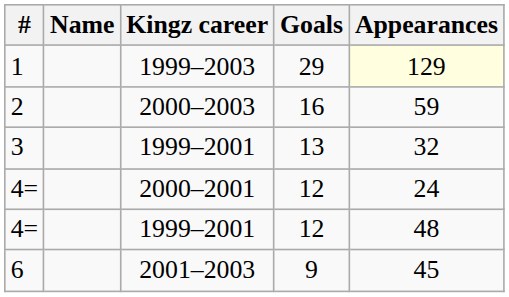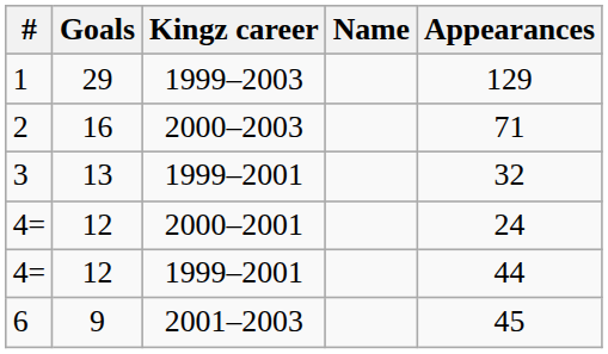 <table class="wikitable sortable" style="text-align: center;">
 <tr>
 <th>#</th>
+<th>Goals</th>
+<th>Kingz career</th>
 <th>Name</th>
-<th>Kingz career</th>
-<th>Goals</th>
 <th>Appearances</th>
 </tr>
 <tr>
 <td align="left">1</td>
+<td>29</td>
+<td>1999–2003</td>
 <td align="left"> </td>
-<td>1999–2003</td>
-<td>29</td>
-<td style="background: lightyellow;">129</td>
+<td>129</td>
 </tr>
 <tr>
 <td align="left">2</td>
+<td>16</td>
+<td>2000–2003</td>
 <td align="left"> </td>
-<td>2000–2003</td>
-<td>16</td>
-<td>59</td>
+<td>71</td>
 </tr>
 <tr>
 <td align="left">3</td>
+<td>13</td>
+<td>1999–2001</td>
 <td align="left"> </td>
-<td>1999–2001</td>
-<td>13</td>
 <td>32</td>
 </tr>
 <tr>
 <td align="left">4=</td>
+<td>12</td>
+<td>2000–2001</td>
 <td align="left"> </td>
-<td>2000–2001</td>
-<td>12</td>
 <td>24</td>
 </tr>
 <tr>
 <td align="left">4=</td>
+<td>12</td>
+<td>1999–2001</td>
 <td align="left"> </td>
-<td>1999–2001</td>
-<td>12</td>
-<td>48</td>
+<td>44</td>
 </tr>
 <tr>
 <td align="left">6</td>
+<td>9</td>
+<td>2001–2003</td>
 <td align="left"> </td>
-<td>2001–2003</td>
-<td>9</td>
 <td>45</td>
 </tr>
 </table>
